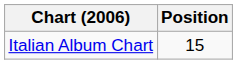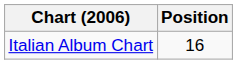 <table class="wikitable">
 <tr>
 <th align="left">Chart (2006)</th>
 <th align="left">Position</th>
 </tr>
 <tr>
 <td align="left"><a href='#'>Italian Album Chart</a></td>
-<td style="text-align:center;">15</td>
+<td style="text-align:center;">16</td>
 </tr>
 </table>
